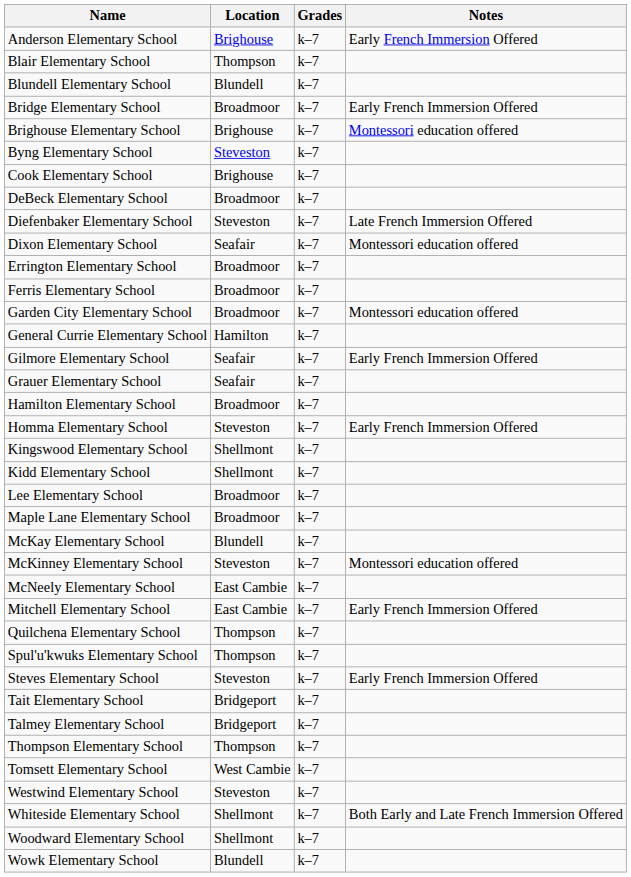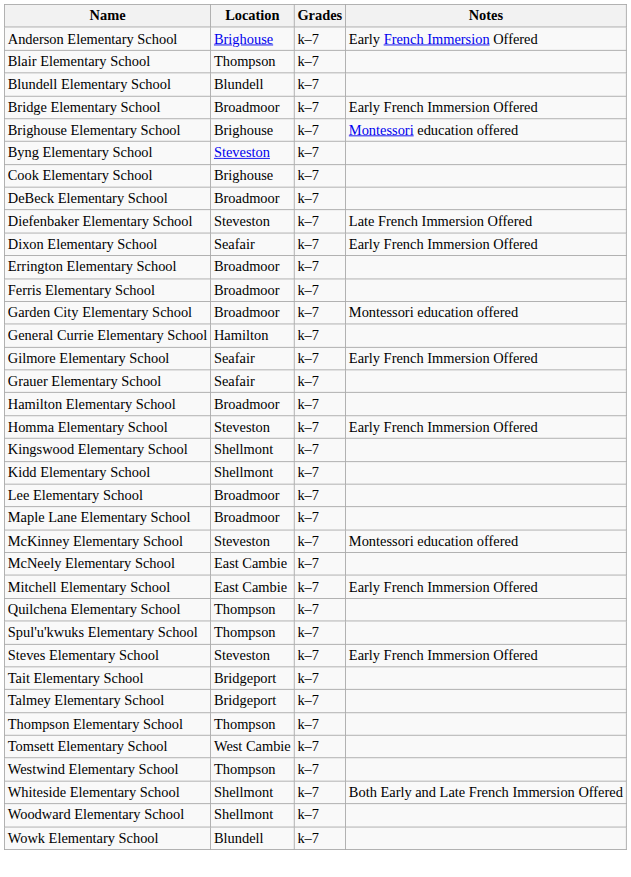 <table class="wikitable sortable">
 <tr>
 <th>Name</th>
 <th>Location</th>
 <th>Grades</th>
 <th>Notes</th>
 </tr>
 <tr>
 <td>Anderson Elementary School</td>
 <td><a href='#'>Brighouse</a></td>
 <td>k–7</td>
 <td>Early <a href='#'>French Immersion</a> Offered</td>
 </tr>
 <tr>
 <td>Blair Elementary School</td>
 <td>Thompson</td>
 <td>k–7</td>
 <td></td>
 </tr>
 <tr>
 <td>Blundell Elementary School</td>
 <td>Blundell</td>
 <td>k–7</td>
 <td></td>
 </tr>
 <tr>
 <td>Bridge Elementary School</td>
 <td>Broadmoor</td>
 <td>k–7</td>
 <td>Early French Immersion Offered</td>
 </tr>
 <tr>
 <td>Brighouse Elementary School</td>
 <td>Brighouse</td>
 <td>k–7</td>
 <td><a href='#'>Montessori</a> education offered</td>
 </tr>
 <tr>
 <td>Byng Elementary School</td>
 <td><a href='#'>Steveston</a></td>
 <td>k–7</td>
 <td></td>
 </tr>
 <tr>
 <td>Cook Elementary School</td>
 <td>Brighouse</td>
 <td>k–7</td>
 <td></td>
 </tr>
 <tr>
 <td>DeBeck Elementary School</td>
 <td>Broadmoor</td>
 <td>k–7</td>
 <td></td>
 </tr>
 <tr>
 <td>Diefenbaker Elementary School</td>
 <td>Steveston</td>
 <td>k–7</td>
 <td>Late French Immersion Offered</td>
 </tr>
 <tr>
 <td>Dixon Elementary School</td>
 <td>Seafair</td>
 <td>k–7</td>
-<td>Montessori education offered</td>
+<td>Early French Immersion Offered</td>
 </tr>
 <tr>
 <td>Errington Elementary School</td>
 <td>Broadmoor</td>
 <td>k–7</td>
 <td></td>
 </tr>
 <tr>
 <td>Ferris Elementary School</td>
 <td>Broadmoor</td>
 <td>k–7</td>
 <td></td>
 </tr>
 <tr>
 <td>Garden City Elementary School</td>
 <td>Broadmoor</td>
 <td>k–7</td>
 <td>Montessori education offered</td>
 </tr>
 <tr>
 <td>General Currie Elementary School</td>
 <td>Hamilton</td>
 <td>k–7</td>
 <td></td>
 </tr>
 <tr>
 <td>Gilmore Elementary School</td>
 <td>Seafair</td>
 <td>k–7</td>
 <td>Early French Immersion Offered</td>
 </tr>
 <tr>
 <td>Grauer Elementary School</td>
 <td>Seafair</td>
 <td>k–7</td>
 <td></td>
 </tr>
 <tr>
 <td>Hamilton Elementary School</td>
 <td>Broadmoor</td>
 <td>k–7</td>
 <td></td>
 </tr>
 <tr>
 <td>Homma Elementary School</td>
 <td>Steveston</td>
 <td>k–7</td>
 <td>Early French Immersion Offered</td>
 </tr>
 <tr>
 <td>Kingswood Elementary School</td>
 <td>Shellmont</td>
 <td>k–7</td>
 <td></td>
 </tr>
 <tr>
 <td>Kidd Elementary School</td>
 <td>Shellmont</td>
 <td>k–7</td>
 <td></td>
 </tr>
 <tr>
 <td>Lee Elementary School</td>
 <td>Broadmoor</td>
 <td>k–7</td>
 <td></td>
 </tr>
 <tr>
 <td>Maple Lane Elementary School</td>
 <td>Broadmoor</td>
 <td>k–7</td>
 <td></td>
 </tr>
 <tr>
-<td>McKay Elementary School</td>
-<td>Blundell</td>
-<td>k–7</td>
-<td></td>
-</tr>
-<tr>
 <td>McKinney Elementary School</td>
 <td>Steveston</td>
 <td>k–7</td>
 <td>Montessori education offered</td>
 </tr>
 <tr>
 <td>McNeely Elementary School</td>
 <td>East Cambie</td>
 <td>k–7</td>
 <td></td>
 </tr>
 <tr>
 <td>Mitchell Elementary School</td>
 <td>East Cambie</td>
 <td>k–7</td>
 <td>Early French Immersion Offered</td>
 </tr>
 <tr>
 <td>Quilchena Elementary School</td>
 <td>Thompson</td>
 <td>k–7</td>
 <td></td>
 </tr>
 <tr>
 <td>Spul'u'kwuks Elementary School</td>
 <td>Thompson</td>
 <td>k–7</td>
 <td></td>
 </tr>
 <tr>
 <td>Steves Elementary School</td>
 <td>Steveston</td>
 <td>k–7</td>
 <td>Early French Immersion Offered</td>
 </tr>
 <tr>
 <td>Tait Elementary School</td>
 <td>Bridgeport</td>
 <td>k–7</td>
 <td></td>
 </tr>
 <tr>
 <td>Talmey Elementary School</td>
 <td>Bridgeport</td>
 <td>k–7</td>
 <td></td>
 </tr>
 <tr>
 <td>Thompson Elementary School</td>
 <td>Thompson</td>
 <td>k–7</td>
 <td></td>
 </tr>
 <tr>
 <td>Tomsett Elementary School</td>
 <td>West Cambie</td>
 <td>k–7</td>
 <td></td>
 </tr>
 <tr>
 <td>Westwind Elementary School</td>
-<td>Steveston</td>
+<td>Thompson</td>
 <td>k–7</td>
 <td></td>
 </tr>
 <tr>
 <td>Whiteside Elementary School</td>
 <td>Shellmont</td>
 <td>k–7</td>
 <td>Both Early and Late French Immersion Offered</td>
 </tr>
 <tr>
 <td>Woodward Elementary School</td>
 <td>Shellmont</td>
 <td>k–7</td>
 <td></td>
 </tr>
 <tr>
 <td>Wowk Elementary School</td>
 <td>Blundell</td>
 <td>k–7</td>
 </tr>
 </table>
